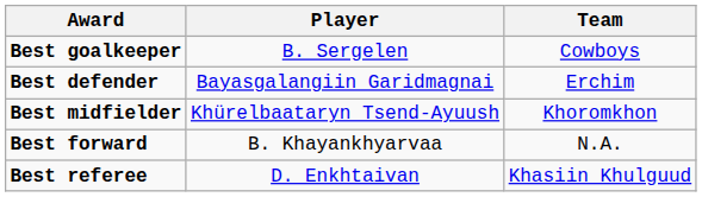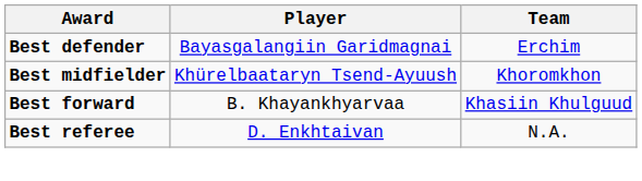 <table class="wikitable" style="text-align:center">
 <tr>
 <th>Award</th>
 <th>Player</th>
 <th>Team</th>
-</tr>
-<tr>
-<td align=left><strong>Best goalkeeper</strong></td>
-<td><a href='#'>B. Sergelen</a></td>
-<td><a href='#'>Cowboys</a></td>
 </tr>
 <tr>
 <td align=left><strong>Best defender</strong></td>
 <td><a href='#'>Bayasgalangiin Garidmagnai</a></td>
 <td><a href='#'>Erchim</a></td>
 </tr>
 <tr>
 <td align=left><strong>Best midfielder</strong></td>
 <td><a href='#'>Khürelbaataryn Tsend-Ayuush</a></td>
 <td><a href='#'>Khoromkhon</a></td>
 </tr>
 <tr>
 <td align=left><strong>Best forward</strong></td>
 <td>B. Khayankhyarvaa</td>
-<td>N.A.</td>
+<td><a href='#'>Khasiin Khulguud</a></td>
 </tr>
 <tr>
 <td align=left><strong>Best referee</strong></td>
 <td><a href='#'>D. Enkhtaivan</a></td>
-<td><a href='#'>Khasiin Khulguud</a></td>
+<td>N.A.</td>
 </tr>
 </table>
